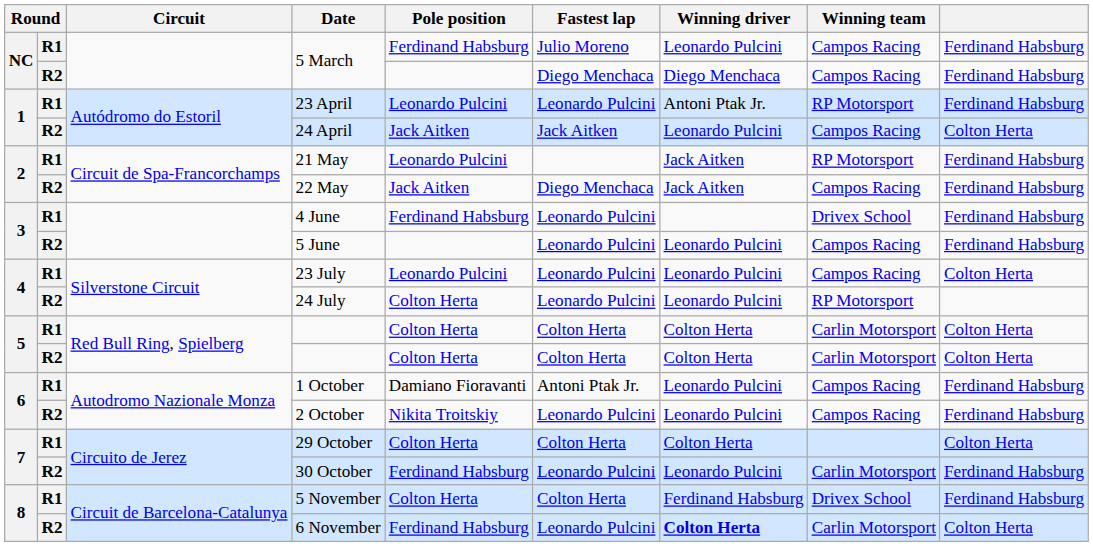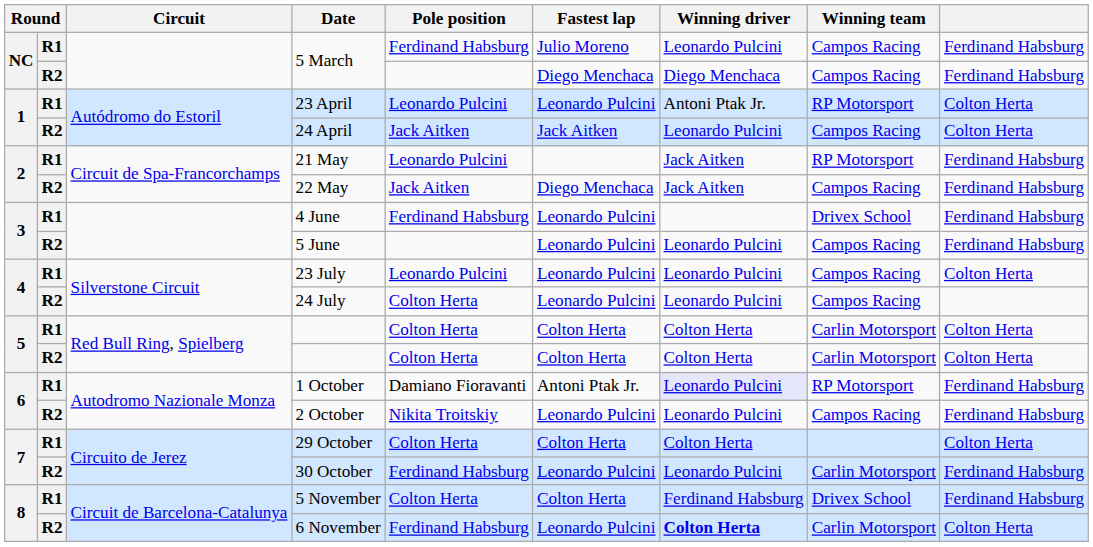 <table class="wikitable" style="font-size: 85%;">
 <tr>
 <th colspan=2>Round</th>
 <th>Circuit</th>
 <th>Date</th>
 <th>Pole position</th>
 <th>Fastest lap</th>
 <th>Winning driver</th>
 <th>Winning team</th>
 <th></th>
 </tr>
 <tr>
 <th rowspan=2>NC</th>
 <th>R1</th>
 <td rowspan=2></td>
 <td rowspan="2">5 March</td>
 <td> <a href='#'>Ferdinand Habsburg</a></td>
 <td> <a href='#'>Julio Moreno</a></td>
 <td> <a href='#'>Leonardo Pulcini</a></td>
 <td> <a href='#'>Campos Racing</a></td>
 <td> <a href='#'>Ferdinand Habsburg</a></td>
 </tr>
 <tr>
 <th>R2</th>
 <td></td>
 <td> <a href='#'>Diego Menchaca</a></td>
 <td> <a href='#'>Diego Menchaca</a></td>
 <td> <a href='#'>Campos Racing</a></td>
 <td> <a href='#'>Ferdinand Habsburg</a></td>
 </tr>
 <tr style="background:#D0E7FF;">
 <th rowspan=2>1</th>
 <th>R1</th>
 <td rowspan=2> <a href='#'>Autódromo do Estoril</a></td>
 <td>23 April</td>
 <td> <a href='#'>Leonardo Pulcini</a></td>
 <td> <a href='#'>Leonardo Pulcini</a></td>
 <td> Antoni Ptak Jr.</td>
 <td> <a href='#'>RP Motorsport</a></td>
-<td> <a href='#'>Ferdinand Habsburg</a></td>
+<td> <a href='#'>Colton Herta</a></td>
 </tr>
 <tr style="background:#D0E7FF;">
 <th>R2</th>
 <td>24 April</td>
 <td> <a href='#'>Jack Aitken</a></td>
 <td> <a href='#'>Jack Aitken</a></td>
 <td> <a href='#'>Leonardo Pulcini</a></td>
 <td> <a href='#'>Campos Racing</a></td>
 <td> <a href='#'>Colton Herta</a></td>
 </tr>
 <tr>
 <th rowspan=2>2</th>
 <th>R1</th>
 <td rowspan=2> <a href='#'>Circuit de Spa-Francorchamps</a></td>
 <td>21 May</td>
 <td> <a href='#'>Leonardo Pulcini</a></td>
 <td></td>
 <td> <a href='#'>Jack Aitken</a></td>
 <td> <a href='#'>RP Motorsport</a></td>
 <td> <a href='#'>Ferdinand Habsburg</a></td>
 </tr>
 <tr>
 <th>R2</th>
 <td>22 May</td>
 <td> <a href='#'>Jack Aitken</a></td>
 <td> <a href='#'>Diego Menchaca</a></td>
 <td> <a href='#'>Jack Aitken</a></td>
 <td> <a href='#'>Campos Racing</a></td>
 <td> <a href='#'>Ferdinand Habsburg</a></td>
 </tr>
 <tr>
 <th rowspan=2>3</th>
 <th>R1</th>
 <td rowspan=2></td>
 <td>4 June</td>
 <td> <a href='#'>Ferdinand Habsburg</a></td>
 <td> <a href='#'>Leonardo Pulcini</a></td>
 <td></td>
 <td> <a href='#'>Drivex School</a></td>
 <td> <a href='#'>Ferdinand Habsburg</a></td>
 </tr>
 <tr>
 <th>R2</th>
 <td>5 June</td>
 <td></td>
 <td> <a href='#'>Leonardo Pulcini</a></td>
 <td> <a href='#'>Leonardo Pulcini</a></td>
 <td> <a href='#'>Campos Racing</a></td>
 <td> <a href='#'>Ferdinand Habsburg</a></td>
 </tr>
 <tr>
 <th rowspan=2>4</th>
 <th>R1</th>
 <td rowspan=2> <a href='#'>Silverstone Circuit</a></td>
 <td>23 July</td>
 <td> <a href='#'>Leonardo Pulcini</a></td>
 <td> <a href='#'>Leonardo Pulcini</a></td>
 <td> <a href='#'>Leonardo Pulcini</a></td>
 <td> <a href='#'>Campos Racing</a></td>
 <td> <a href='#'>Colton Herta</a></td>
 </tr>
 <tr>
 <th>R2</th>
 <td>24 July</td>
 <td> <a href='#'>Colton Herta</a></td>
 <td> <a href='#'>Leonardo Pulcini</a></td>
 <td> <a href='#'>Leonardo Pulcini</a></td>
-<td> <a href='#'>RP Motorsport</a></td>
+<td> <a href='#'>Campos Racing</a></td>
 <td></td>
 </tr>
 <tr>
 <th rowspan=2>5</th>
 <th>R1</th>
 <td rowspan=2> <a href='#'>Red Bull Ring</a>, <a href='#'>Spielberg</a></td>
 <td></td>
 <td> <a href='#'>Colton Herta</a></td>
 <td> <a href='#'>Colton Herta</a></td>
 <td> <a href='#'>Colton Herta</a></td>
 <td> <a href='#'>Carlin Motorsport</a></td>
 <td> <a href='#'>Colton Herta</a></td>
 </tr>
 <tr>
 <th>R2</th>
 <td></td>
 <td> <a href='#'>Colton Herta</a></td>
 <td> <a href='#'>Colton Herta</a></td>
 <td> <a href='#'>Colton Herta</a></td>
 <td> <a href='#'>Carlin Motorsport</a></td>
 <td> <a href='#'>Colton Herta</a></td>
 </tr>
 <tr>
 <th rowspan=2>6</th>
 <th>R1</th>
 <td rowspan=2> <a href='#'>Autodromo Nazionale Monza</a></td>
 <td>1 October</td>
 <td> Damiano Fioravanti</td>
 <td> Antoni Ptak Jr.</td>
-<td> <a href='#'>Leonardo Pulcini</a></td>
-<td> <a href='#'>Campos Racing</a></td>
+<td style="background: lavender;"> <a href='#'>Leonardo Pulcini</a></td>
+<td> <a href='#'>RP Motorsport</a></td>
 <td> <a href='#'>Ferdinand Habsburg</a></td>
 </tr>
 <tr>
 <th>R2</th>
 <td>2 October</td>
 <td> <a href='#'>Nikita Troitskiy</a></td>
 <td> <a href='#'>Leonardo Pulcini</a></td>
 <td> <a href='#'>Leonardo Pulcini</a></td>
 <td> <a href='#'>Campos Racing</a></td>
 <td> <a href='#'>Ferdinand Habsburg</a></td>
 </tr>
 <tr style="background:#D0E7FF;">
 <th rowspan=2>7</th>
 <th>R1</th>
 <td rowspan=2> <a href='#'>Circuito de Jerez</a></td>
 <td>29 October</td>
 <td> <a href='#'>Colton Herta</a></td>
 <td> <a href='#'>Colton Herta</a></td>
 <td> <a href='#'>Colton Herta</a></td>
 <td></td>
 <td> <a href='#'>Colton Herta</a></td>
 </tr>
 <tr style="background:#D0E7FF;">
 <th>R2</th>
 <td>30 October</td>
 <td> <a href='#'>Ferdinand Habsburg</a></td>
 <td> <a href='#'>Leonardo Pulcini</a></td>
 <td> <a href='#'>Leonardo Pulcini</a></td>
 <td> <a href='#'>Carlin Motorsport</a></td>
 <td> <a href='#'>Ferdinand Habsburg</a></td>
 </tr>
 <tr style="background:#D0E7FF;">
 <th rowspan=2>8</th>
 <th>R1</th>
 <td rowspan=2> <a href='#'>Circuit de Barcelona-Catalunya</a></td>
 <td>5 November</td>
 <td> <a href='#'>Colton Herta</a></td>
 <td> <a href='#'>Colton Herta</a></td>
 <td> <a href='#'>Ferdinand Habsburg</a></td>
 <td> <a href='#'>Drivex School</a></td>
 <td> <a href='#'>Ferdinand Habsburg</a></td>
 </tr>
 <tr style="background:#D0E7FF;">
 <th>R2</th>
 <td>6 November</td>
 <td> <a href='#'>Ferdinand Habsburg</a></td>
 <td> <a href='#'>Leonardo Pulcini</a></td>
 <td><strong> <a href='#'>Colton Herta</a></strong></td>
 <td> <a href='#'>Carlin Motorsport</a></td>
 <td> <a href='#'>Colton Herta</a></td>
 </tr>
 </table>
